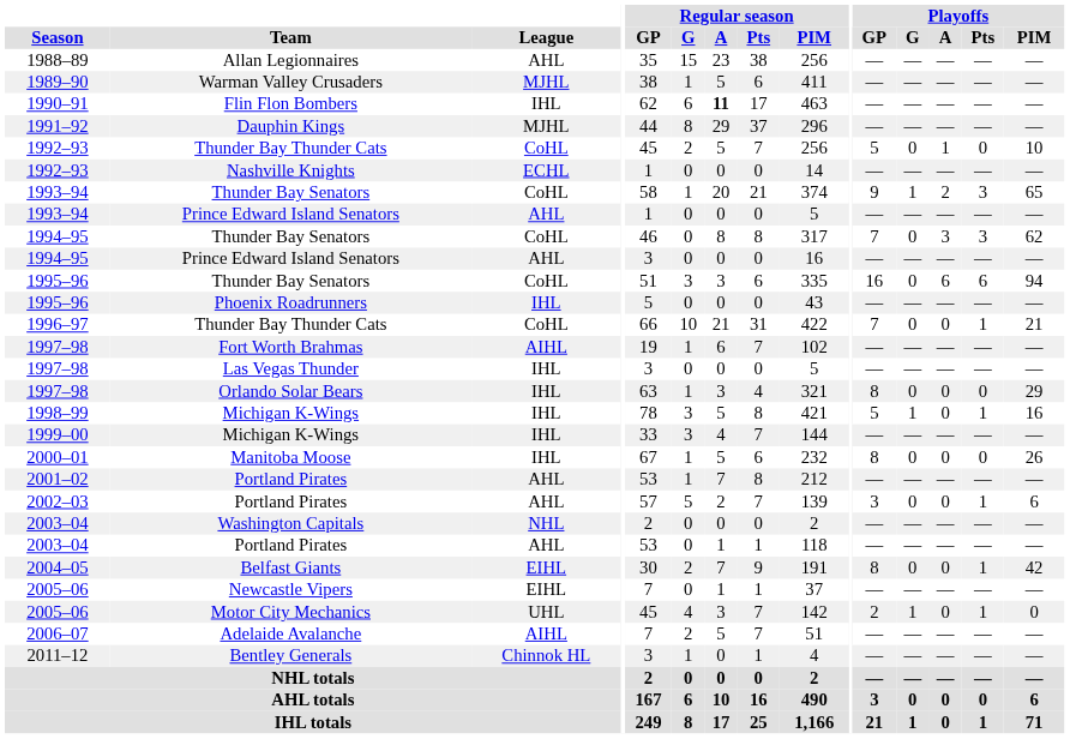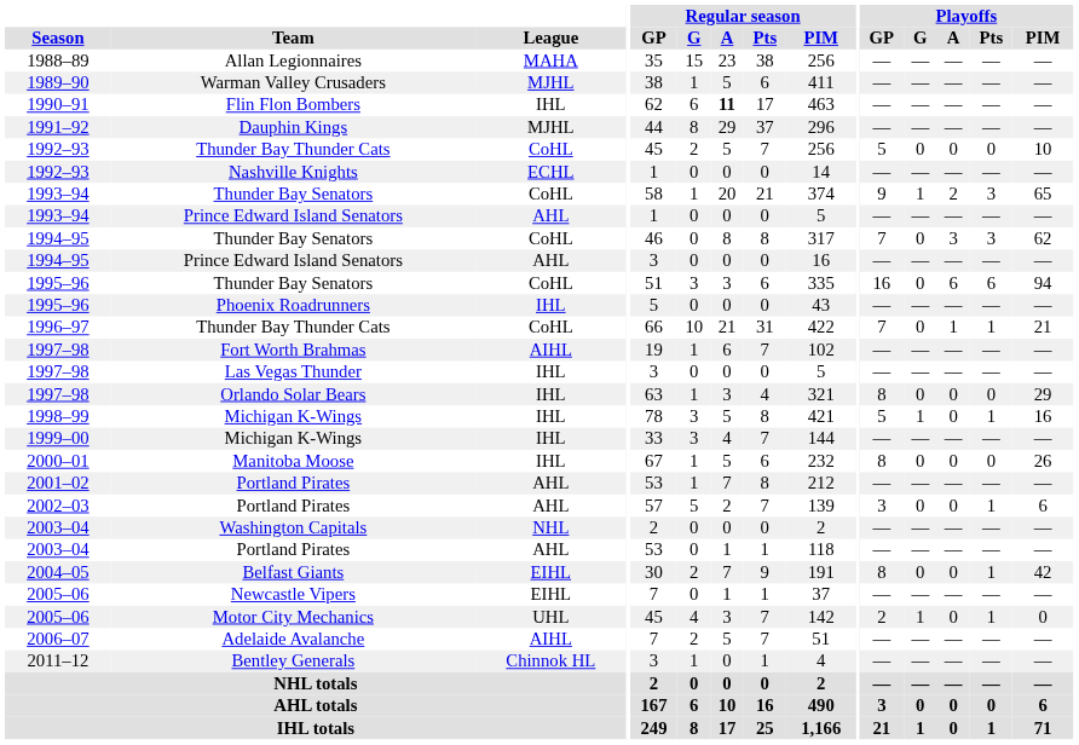 <table border="0" cellpadding="1" cellspacing="0" style="text-align:center; width:60em">
 <tr bgcolor="#e0e0e0">
 <th colspan="3" bgcolor="#ffffff"></th>
 <th rowspan="99" bgcolor="#ffffff"></th>
 <th colspan="5"><a href='#'>Regular season</a></th>
 <th rowspan="99" bgcolor="#ffffff"></th>
 <th colspan="5"><a href='#'>Playoffs</a></th>
 </tr>
 <tr bgcolor="#e0e0e0">
 <th><a href='#'>Season</a></th>
 <th>Team</th>
 <th>League</th>
 <th>GP</th>
 <th><a href='#'>G</a></th>
 <th><a href='#'>A</a></th>
 <th><a href='#'>Pts</a></th>
 <th><a href='#'>PIM</a></th>
 <th>GP</th>
 <th>G</th>
 <th>A</th>
 <th>Pts</th>
 <th>PIM</th>
 </tr>
 <tr>
 <td>1988–89</td>
 <td>Allan Legionnaires</td>
-<td>AHL</td>
+<td><a href='#'>MAHA</a></td>
 <td>35</td>
 <td>15</td>
 <td>23</td>
 <td>38</td>
 <td>256</td>
 <td>—</td>
 <td>—</td>
 <td>—</td>
 <td>—</td>
 <td>—</td>
 </tr>
 <tr bgcolor="#f0f0f0">
 <td><a href='#'>1989–90</a></td>
 <td>Warman Valley Crusaders</td>
 <td><a href='#'>MJHL</a></td>
 <td>38</td>
 <td>1</td>
 <td>5</td>
 <td>6</td>
 <td>411</td>
 <td>—</td>
 <td>—</td>
 <td>—</td>
 <td>—</td>
 <td>—</td>
 </tr>
 <tr>
 <td><a href='#'>1990–91</a></td>
 <td><a href='#'>Flin Flon Bombers</a></td>
 <td>IHL</td>
 <td>62</td>
 <td>6</td>
 <td><strong>11</strong></td>
 <td>17</td>
 <td>463</td>
 <td>—</td>
 <td>—</td>
 <td>—</td>
 <td>—</td>
 <td>—</td>
 </tr>
 <tr bgcolor="#f0f0f0">
 <td><a href='#'>1991–92</a></td>
 <td><a href='#'>Dauphin Kings</a></td>
 <td>MJHL</td>
 <td>44</td>
 <td>8</td>
 <td>29</td>
 <td>37</td>
 <td>296</td>
 <td>—</td>
 <td>—</td>
 <td>—</td>
 <td>—</td>
 <td>—</td>
 </tr>
 <tr>
 <td><a href='#'>1992–93</a></td>
 <td><a href='#'>Thunder Bay Thunder Cats</a></td>
 <td><a href='#'>CoHL</a></td>
 <td>45</td>
 <td>2</td>
 <td>5</td>
 <td>7</td>
 <td>256</td>
 <td>5</td>
 <td>0</td>
-<td>1</td>
+<td>0</td>
 <td>0</td>
 <td>10</td>
 </tr>
 <tr bgcolor="#f0f0f0">
 <td><a href='#'>1992–93</a></td>
 <td><a href='#'>Nashville Knights</a></td>
 <td><a href='#'>ECHL</a></td>
 <td>1</td>
 <td>0</td>
 <td>0</td>
 <td>0</td>
 <td>14</td>
 <td>—</td>
 <td>—</td>
 <td>—</td>
 <td>—</td>
 <td>—</td>
 </tr>
 <tr>
 <td><a href='#'>1993–94</a></td>
 <td><a href='#'>Thunder Bay Senators</a></td>
 <td>CoHL</td>
 <td>58</td>
 <td>1</td>
 <td>20</td>
 <td>21</td>
 <td>374</td>
 <td>9</td>
 <td>1</td>
 <td>2</td>
 <td>3</td>
 <td>65</td>
 </tr>
 <tr bgcolor="#f0f0f0">
 <td><a href='#'>1993–94</a></td>
 <td><a href='#'>Prince Edward Island Senators</a></td>
 <td><a href='#'>AHL</a></td>
 <td>1</td>
 <td>0</td>
 <td>0</td>
 <td>0</td>
 <td>5</td>
 <td>—</td>
 <td>—</td>
 <td>—</td>
 <td>—</td>
 <td>—</td>
 </tr>
 <tr>
 <td><a href='#'>1994–95</a></td>
 <td>Thunder Bay Senators</td>
 <td>CoHL</td>
 <td>46</td>
 <td>0</td>
 <td>8</td>
 <td>8</td>
 <td>317</td>
 <td>7</td>
 <td>0</td>
 <td>3</td>
 <td>3</td>
 <td>62</td>
 </tr>
 <tr bgcolor="#f0f0f0">
 <td><a href='#'>1994–95</a></td>
 <td>Prince Edward Island Senators</td>
 <td>AHL</td>
 <td>3</td>
 <td>0</td>
 <td>0</td>
 <td>0</td>
 <td>16</td>
 <td>—</td>
 <td>—</td>
 <td>—</td>
 <td>—</td>
 <td>—</td>
 </tr>
 <tr>
 <td><a href='#'>1995–96</a></td>
 <td>Thunder Bay Senators</td>
 <td>CoHL</td>
 <td>51</td>
 <td>3</td>
 <td>3</td>
 <td>6</td>
 <td>335</td>
 <td>16</td>
 <td>0</td>
 <td>6</td>
 <td>6</td>
 <td>94</td>
 </tr>
 <tr bgcolor="#f0f0f0">
 <td><a href='#'>1995–96</a></td>
 <td><a href='#'>Phoenix Roadrunners</a></td>
 <td><a href='#'>IHL</a></td>
 <td>5</td>
 <td>0</td>
 <td>0</td>
 <td>0</td>
 <td>43</td>
 <td>—</td>
 <td>—</td>
 <td>—</td>
 <td>—</td>
 <td>—</td>
 </tr>
 <tr>
 <td><a href='#'>1996–97</a></td>
 <td>Thunder Bay Thunder Cats</td>
 <td>CoHL</td>
 <td>66</td>
 <td>10</td>
 <td>21</td>
 <td>31</td>
 <td>422</td>
 <td>7</td>
 <td>0</td>
-<td>0</td>
+<td>1</td>
 <td>1</td>
 <td>21</td>
 </tr>
 <tr bgcolor="#f0f0f0">
 <td><a href='#'>1997–98</a></td>
 <td><a href='#'>Fort Worth Brahmas</a></td>
 <td><a href='#'>AIHL</a></td>
 <td>19</td>
 <td>1</td>
 <td>6</td>
 <td>7</td>
 <td>102</td>
 <td>—</td>
 <td>—</td>
 <td>—</td>
 <td>—</td>
 <td>—</td>
 </tr>
 <tr>
 <td><a href='#'>1997–98</a></td>
 <td><a href='#'>Las Vegas Thunder</a></td>
 <td>IHL</td>
 <td>3</td>
 <td>0</td>
 <td>0</td>
 <td>0</td>
 <td>5</td>
 <td>—</td>
 <td>—</td>
 <td>—</td>
 <td>—</td>
 <td>—</td>
 </tr>
 <tr bgcolor="#f0f0f0">
 <td><a href='#'>1997–98</a></td>
 <td><a href='#'>Orlando Solar Bears</a></td>
 <td>IHL</td>
 <td>63</td>
 <td>1</td>
 <td>3</td>
 <td>4</td>
 <td>321</td>
 <td>8</td>
 <td>0</td>
 <td>0</td>
 <td>0</td>
 <td>29</td>
 </tr>
 <tr>
 <td><a href='#'>1998–99</a></td>
 <td><a href='#'>Michigan K-Wings</a></td>
 <td>IHL</td>
 <td>78</td>
 <td>3</td>
 <td>5</td>
 <td>8</td>
 <td>421</td>
 <td>5</td>
 <td>1</td>
 <td>0</td>
 <td>1</td>
 <td>16</td>
 </tr>
 <tr bgcolor="#f0f0f0">
 <td><a href='#'>1999–00</a></td>
 <td>Michigan K-Wings</td>
 <td>IHL</td>
 <td>33</td>
 <td>3</td>
 <td>4</td>
 <td>7</td>
 <td>144</td>
 <td>—</td>
 <td>—</td>
 <td>—</td>
 <td>—</td>
 <td>—</td>
 </tr>
 <tr>
 <td><a href='#'>2000–01</a></td>
 <td><a href='#'>Manitoba Moose</a></td>
 <td>IHL</td>
 <td>67</td>
 <td>1</td>
 <td>5</td>
 <td>6</td>
 <td>232</td>
 <td>8</td>
 <td>0</td>
 <td>0</td>
 <td>0</td>
 <td>26</td>
 </tr>
 <tr bgcolor="#f0f0f0">
 <td><a href='#'>2001–02</a></td>
 <td><a href='#'>Portland Pirates</a></td>
 <td>AHL</td>
 <td>53</td>
 <td>1</td>
 <td>7</td>
 <td>8</td>
 <td>212</td>
 <td>—</td>
 <td>—</td>
 <td>—</td>
 <td>—</td>
 <td>—</td>
 </tr>
 <tr>
 <td><a href='#'>2002–03</a></td>
 <td>Portland Pirates</td>
 <td>AHL</td>
 <td>57</td>
 <td>5</td>
 <td>2</td>
 <td>7</td>
 <td>139</td>
 <td>3</td>
 <td>0</td>
 <td>0</td>
 <td>1</td>
 <td>6</td>
 </tr>
 <tr bgcolor="#f0f0f0">
 <td><a href='#'>2003–04</a></td>
 <td><a href='#'>Washington Capitals</a></td>
 <td><a href='#'>NHL</a></td>
 <td>2</td>
 <td>0</td>
 <td>0</td>
 <td>0</td>
 <td>2</td>
 <td>—</td>
 <td>—</td>
 <td>—</td>
 <td>—</td>
 <td>—</td>
 </tr>
 <tr>
 <td><a href='#'>2003–04</a></td>
 <td>Portland Pirates</td>
 <td>AHL</td>
 <td>53</td>
 <td>0</td>
 <td>1</td>
 <td>1</td>
 <td>118</td>
 <td>—</td>
 <td>—</td>
 <td>—</td>
 <td>—</td>
 <td>—</td>
 </tr>
 <tr bgcolor="#f0f0f0">
 <td><a href='#'>2004–05</a></td>
 <td><a href='#'>Belfast Giants</a></td>
 <td><a href='#'>EIHL</a></td>
 <td>30</td>
 <td>2</td>
 <td>7</td>
 <td>9</td>
 <td>191</td>
 <td>8</td>
 <td>0</td>
 <td>0</td>
 <td>1</td>
 <td>42</td>
 </tr>
 <tr>
 <td><a href='#'>2005–06</a></td>
 <td><a href='#'>Newcastle Vipers</a></td>
 <td>EIHL</td>
 <td>7</td>
 <td>0</td>
 <td>1</td>
 <td>1</td>
 <td>37</td>
 <td>—</td>
 <td>—</td>
 <td>—</td>
 <td>—</td>
 <td>—</td>
 </tr>
 <tr bgcolor="#f0f0f0">
 <td><a href='#'>2005–06</a></td>
 <td><a href='#'>Motor City Mechanics</a></td>
 <td>UHL</td>
 <td>45</td>
 <td>4</td>
 <td>3</td>
 <td>7</td>
 <td>142</td>
 <td>2</td>
 <td>1</td>
 <td>0</td>
 <td>1</td>
 <td>0</td>
 </tr>
 <tr>
 <td><a href='#'>2006–07</a></td>
 <td><a href='#'>Adelaide Avalanche</a></td>
 <td><a href='#'>AIHL</a></td>
 <td>7</td>
 <td>2</td>
 <td>5</td>
 <td>7</td>
 <td>51</td>
 <td>—</td>
 <td>—</td>
 <td>—</td>
 <td>—</td>
 <td>—</td>
 </tr>
 <tr bgcolor="#f0f0f0">
 <td>2011–12</td>
 <td><a href='#'>Bentley Generals</a></td>
 <td><a href='#'>Chinnok HL</a></td>
 <td>3</td>
 <td>1</td>
 <td>0</td>
 <td>1</td>
 <td>4</td>
 <td>—</td>
 <td>—</td>
 <td>—</td>
 <td>—</td>
 <td>—</td>
 </tr>
 <tr>
 </tr>
 <tr ALIGN="center" bgcolor="#e0e0e0">
 <th colspan="3">NHL totals</th>
 <th ALIGN="center">2</th>
 <th ALIGN="center">0</th>
 <th ALIGN="center">0</th>
 <th ALIGN="center">0</th>
 <th ALIGN="center">2</th>
 <th ALIGN="center">—</th>
 <th ALIGN="center">—</th>
 <th ALIGN="center">—</th>
 <th ALIGN="center">—</th>
 <th ALIGN="center">—</th>
 </tr>
 <tr>
 </tr>
 <tr ALIGN="center" bgcolor="#e0e0e0">
 <th colspan="3">AHL totals</th>
 <th ALIGN="center">167</th>
 <th ALIGN="center">6</th>
 <th ALIGN="center">10</th>
 <th ALIGN="center">16</th>
 <th ALIGN="center">490</th>
 <th ALIGN="center">3</th>
 <th ALIGN="center">0</th>
 <th ALIGN="center">0</th>
 <th ALIGN="center">0</th>
 <th ALIGN="center">6</th>
 </tr>
 <tr>
 </tr>
 <tr ALIGN="center" bgcolor="#e0e0e0">
 <th colspan="3">IHL totals</th>
 <th ALIGN="center">249</th>
 <th ALIGN="center">8</th>
 <th ALIGN="center">17</th>
 <th ALIGN="center">25</th>
 <th ALIGN="center">1,166</th>
 <th ALIGN="center">21</th>
 <th ALIGN="center">1</th>
 <th ALIGN="center">0</th>
 <th ALIGN="center">1</th>
 <th ALIGN="center">71</th>
 </tr>
 </table>
